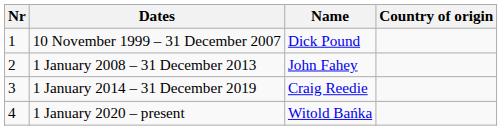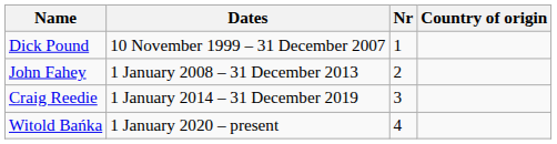 <table class="wikitable sortable">
 <tr>
+<th>Name</th>
+<th>Dates</th>
 <th>Nr</th>
-<th>Dates</th>
-<th>Name</th>
 <th>Country of origin</th>
 </tr>
 <tr>
+<td><a href='#'>Dick Pound</a></td>
+<td>10 November 1999 – 31 December 2007</td>
 <td>1</td>
-<td>10 November 1999 – 31 December 2007</td>
-<td><a href='#'>Dick Pound</a></td>
 <td></td>
 </tr>
 <tr>
+<td><a href='#'>John Fahey</a></td>
+<td>1 January 2008 – 31 December 2013</td>
 <td>2</td>
-<td>1 January 2008 – 31 December 2013</td>
-<td><a href='#'>John Fahey</a></td>
 <td></td>
 </tr>
 <tr>
+<td><a href='#'>Craig Reedie</a></td>
+<td>1 January 2014 – 31 December 2019</td>
 <td>3</td>
-<td>1 January 2014 – 31 December 2019</td>
-<td><a href='#'>Craig Reedie</a></td>
 <td></td>
 </tr>
 <tr>
+<td><a href='#'>Witold Bańka</a></td>
+<td>1 January 2020 – present</td>
 <td>4</td>
-<td>1 January 2020 – present</td>
-<td><a href='#'>Witold Bańka</a></td>
 <td></td>
 </tr>
 </table>
